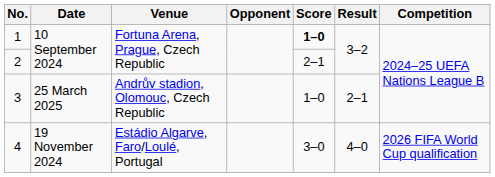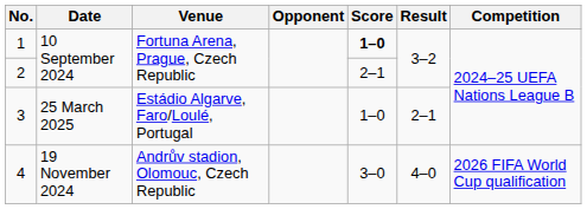 <table class="wikitable sortable">
 <tr>
 <th scope="col">No.</th>
 <th scope="col">Date</th>
 <th scope="col">Venue</th>
 <th scope="col">Opponent</th>
 <th scope="col">Score</th>
 <th scope="col">Result</th>
 <th scope="col">Competition</th>
 </tr>
 <tr>
 <td align="center">1</td>
 <td rowspan="2">10 September 2024</td>
 <td rowspan="2"><a href='#'>Fortuna Arena</a>, <a href='#'>Prague</a>, Czech Republic</td>
 <td rowspan="2"></td>
 <td align="center"><strong>1–0</strong></td>
 <td rowspan="2" align="center">3–2</td>
 <td rowspan="3"><a href='#'>2024–25 UEFA Nations League B</a></td>
 </tr>
 <tr>
 <td align="center">2</td>
 <td align="center">2–1</td>
 </tr>
 <tr>
 <td align="center">3</td>
 <td>25 March 2025</td>
-<td><a href='#'>Andrův stadion</a>, <a href='#'>Olomouc</a>, Czech Republic</td>
+<td><a href='#'>Estádio Algarve</a>, <a href='#'>Faro</a>/<a href='#'>Loulé</a>, Portugal</td>
 <td></td>
 <td align="center">1–0</td>
 <td align="center">2–1</td>
 </tr>
 <tr>
 <td align="center">4</td>
 <td>19 November 2024</td>
-<td><a href='#'>Estádio Algarve</a>, <a href='#'>Faro</a>/<a href='#'>Loulé</a>, Portugal</td>
+<td><a href='#'>Andrův stadion</a>, <a href='#'>Olomouc</a>, Czech Republic</td>
 <td></td>
 <td align=center>3–0</td>
 <td align=center>4–0</td>
 <td><a href='#'>2026 FIFA World Cup qualification</a></td>
 </tr>
 </table>
